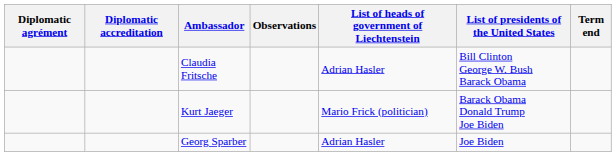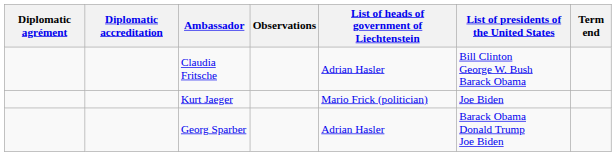 <table class="wikitable sortable">
 <tr>
 <th>Diplomatic <a href='#'>agrément</a></th>
 <th><a href='#'>Diplomatic accreditation</a></th>
 <th><a href='#'>Ambassador</a></th>
 <th>Observations</th>
 <th><a href='#'>List of heads of government of Liechtenstein</a></th>
 <th><a href='#'>List of presidents of the United States</a></th>
 <th>Term end</th>
 </tr>
 <tr>
 <td></td>
 <td></td>
 <td><a href='#'>Claudia Fritsche</a></td>
 <td></td>
 <td><a href='#'>Adrian Hasler</a></td>
 <td><a href='#'>Bill Clinton</a> <br> <a href='#'>George W. Bush</a> <br> <a href='#'>Barack Obama</a></td>
 <td></td>
 </tr>
 <tr>
 <td></td>
 <td></td>
 <td><a href='#'>Kurt Jaeger</a></td>
 <td></td>
 <td><a href='#'>Mario Frick (politician)</a></td>
-<td><a href='#'>Barack Obama</a> <br> <a href='#'>Donald Trump</a> <br> <a href='#'>Joe Biden</a></td>
+<td><a href='#'>Joe Biden</a></td>
 <td></td>
 </tr>
 <tr>
 <td></td>
 <td></td>
 <td><a href='#'>Georg Sparber</a></td>
 <td></td>
 <td><a href='#'>Adrian Hasler</a></td>
-<td><a href='#'>Joe Biden</a></td>
+<td><a href='#'>Barack Obama</a> <br> <a href='#'>Donald Trump</a> <br> <a href='#'>Joe Biden</a></td>
 <td></td>
 </tr>
 </table>
